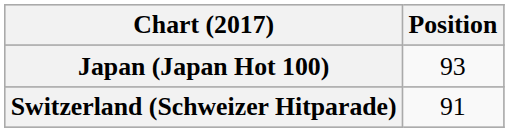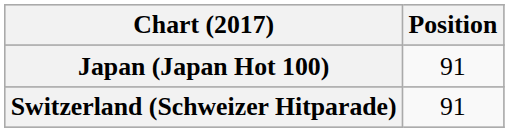 <table class="wikitable plainrowheaders sortable" style="text-align:center">
 <tr>
 <th scope="col">Chart (2017)</th>
 <th scope="col">Position</th>
 </tr>
 <tr>
 <th scope="row">Japan (Japan Hot 100)</th>
-<td>93</td>
+<td>91</td>
 </tr>
 <tr>
 <th scope="row">Switzerland (Schweizer Hitparade)</th>
 <td>91</td>
 </tr>
 </table>
